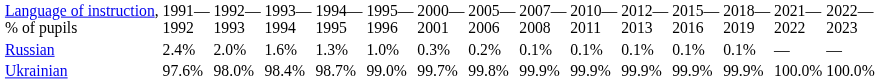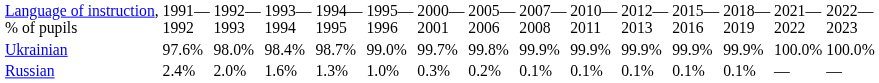 <table class="standard">
 <tr>
 <td><a href='#'>Language of instruction</a>, <br>% of pupils</td>
 <td>1991—<br>1992</td>
 <td>1992—<br>1993</td>
 <td>1993—<br>1994</td>
 <td>1994—<br>1995</td>
 <td>1995—<br>1996</td>
 <td>2000—<br>2001</td>
 <td>2005—<br>2006</td>
 <td>2007—<br>2008</td>
 <td>2010—<br>2011</td>
 <td>2012—<br>2013</td>
 <td>2015—<br>2016</td>
 <td>2018—<br>2019</td>
 <td>2021—<br>2022</td>
 <td>2022—<br>2023</td>
 </tr>
 <tr>
+<td><a href='#'>Ukrainian</a></td>
+<td>97.6%</td>
+<td>98.0%</td>
+<td>98.4%</td>
+<td>98.7%</td>
+<td>99.0%</td>
+<td>99.7%</td>
+<td>99.8%</td>
+<td>99.9%</td>
+<td>99.9%</td>
+<td>99.9%</td>
+<td>99.9%</td>
+<td>99.9%</td>
+<td>100.0%</td>
+<td>100.0%</td>
+</tr>
+<tr>
 <td><a href='#'>Russian</a></td>
 <td>2.4%</td>
 <td>2.0%</td>
 <td>1.6%</td>
 <td>1.3%</td>
 <td>1.0%</td>
 <td>0.3%</td>
 <td>0.2%</td>
 <td>0.1%</td>
 <td>0.1%</td>
 <td>0.1%</td>
 <td>0.1%</td>
 <td>0.1%</td>
 <td>—</td>
 <td>—</td>
 </tr>
 <tr>
-<td><a href='#'>Ukrainian</a></td>
-<td>97.6%</td>
-<td>98.0%</td>
-<td>98.4%</td>
-<td>98.7%</td>
-<td>99.0%</td>
-<td>99.7%</td>
-<td>99.8%</td>
-<td>99.9%</td>
-<td>99.9%</td>
-<td>99.9%</td>
-<td>99.9%</td>
-<td>99.9%</td>
-<td>100.0%</td>
-<td>100.0%</td>
-</tr>
-<tr>
 </tr>
 </table>
